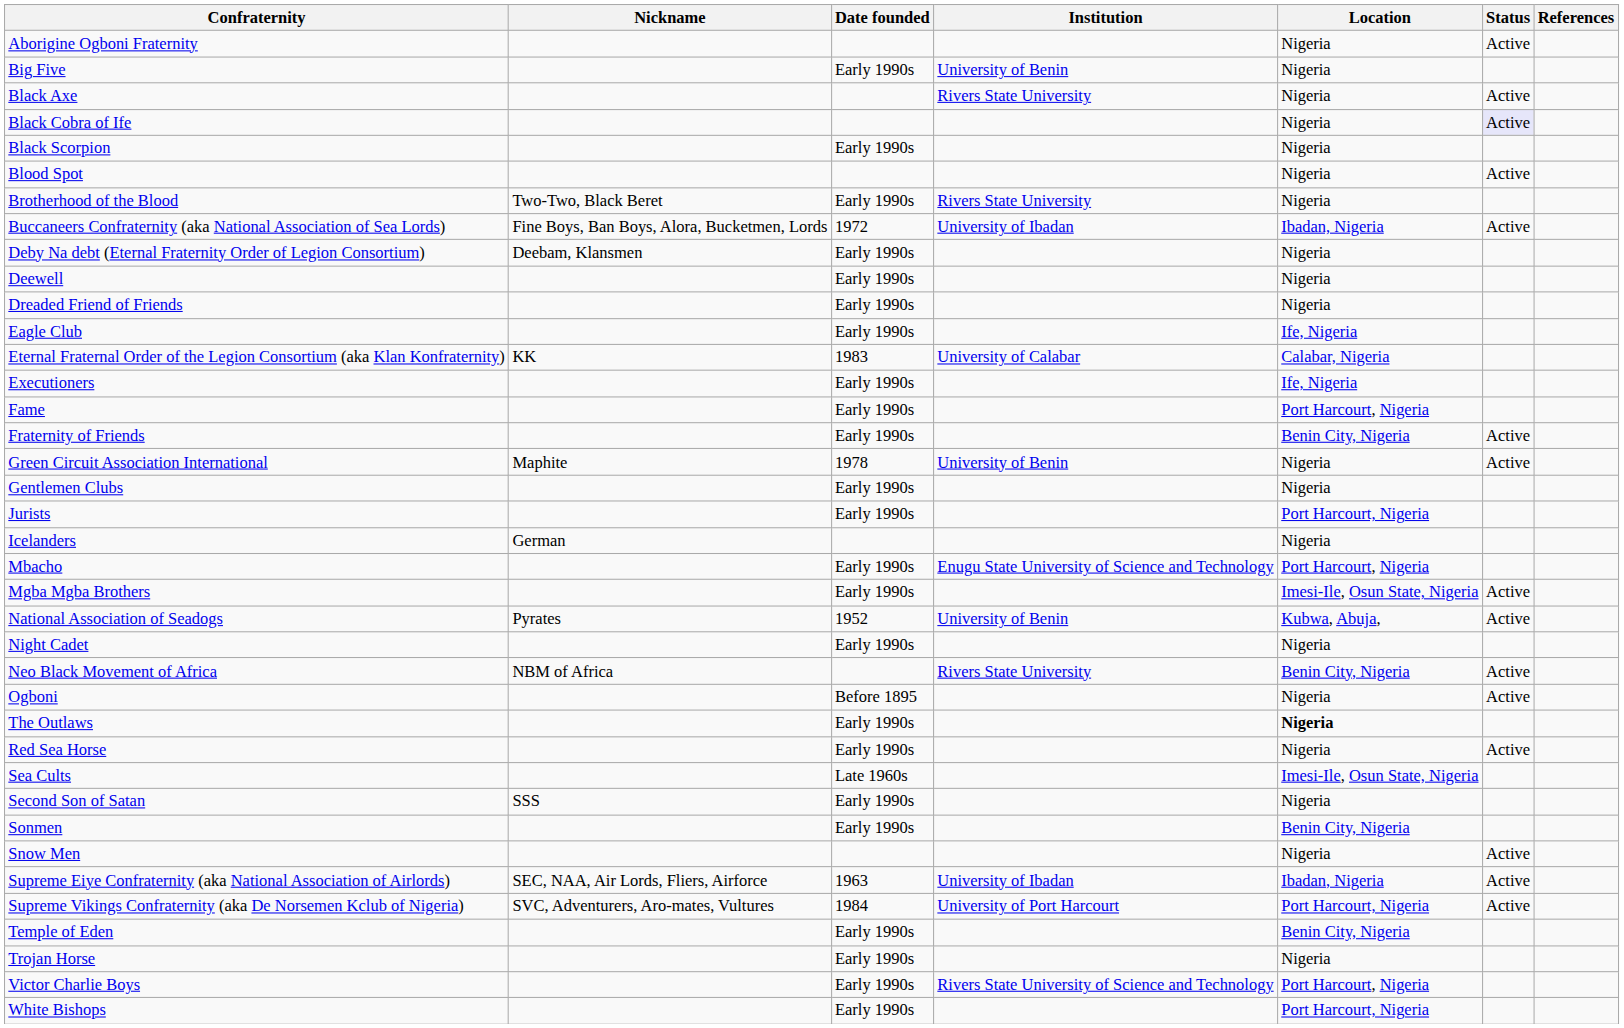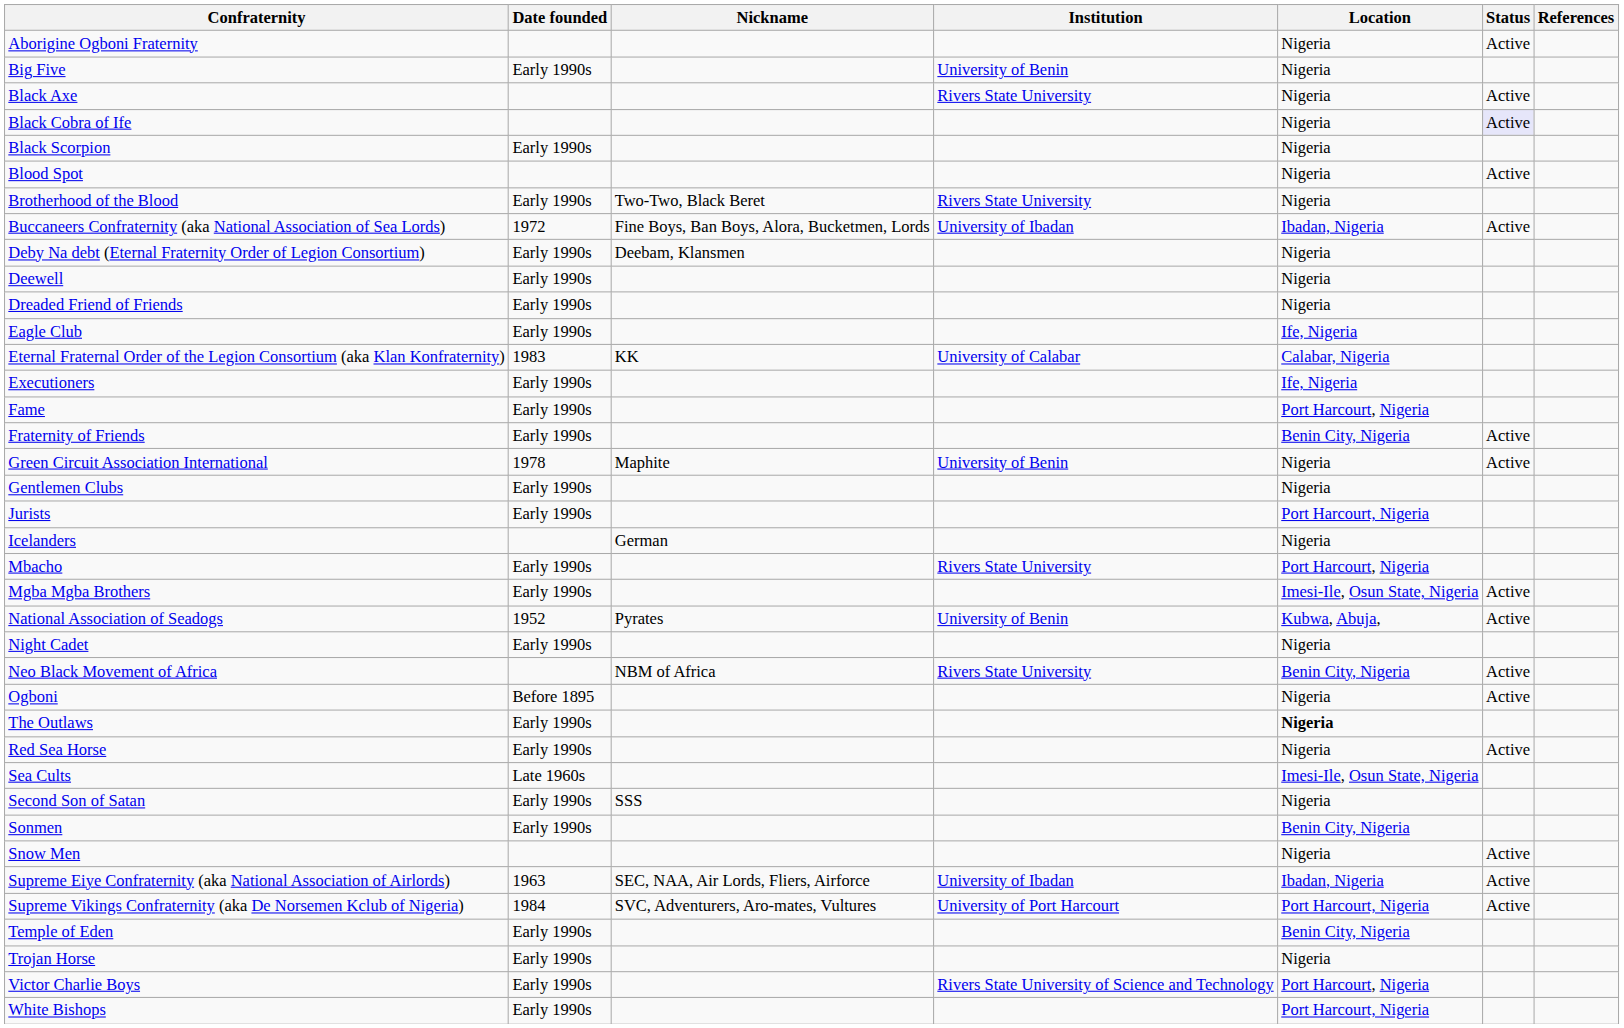 <table class="wikitable sortable">
 <tr>
 <th>Confraternity</th>
+<th>Date founded</th>
 <th>Nickname</th>
-<th>Date founded</th>
 <th>Institution</th>
 <th>Location</th>
 <th>Status</th>
 <th>References</th>
 </tr>
 <tr>
 <td><a href='#'>Aborigine Ogboni Fraternity</a></td>
 <td></td>
 <td></td>
 <td></td>
 <td>Nigeria</td>
 <td>Active</td>
 <td></td>
 </tr>
 <tr>
 <td><a href='#'>Big Five</a></td>
+<td>Early 1990s</td>
 <td></td>
-<td>Early 1990s</td>
 <td><a href='#'>University of Benin</a></td>
 <td>Nigeria</td>
 <td></td>
 <td></td>
 </tr>
 <tr>
 <td><a href='#'>Black Axe</a></td>
 <td></td>
 <td></td>
 <td><a href='#'>Rivers State University</a></td>
 <td>Nigeria</td>
 <td>Active</td>
 <td></td>
 </tr>
 <tr>
 <td><a href='#'>Black Cobra of Ife</a></td>
 <td></td>
 <td></td>
 <td></td>
 <td>Nigeria</td>
 <td style="background: lavender;">Active</td>
 <td></td>
 </tr>
 <tr>
 <td><a href='#'>Black Scorpion</a></td>
+<td>Early 1990s</td>
 <td></td>
-<td>Early 1990s</td>
 <td></td>
 <td>Nigeria</td>
 <td></td>
 <td></td>
 </tr>
 <tr>
 <td><a href='#'>Blood Spot</a></td>
 <td></td>
 <td></td>
 <td></td>
 <td>Nigeria</td>
 <td>Active</td>
 <td></td>
 </tr>
 <tr>
 <td><a href='#'>Brotherhood of the Blood</a></td>
+<td>Early 1990s</td>
 <td>Two-Two, Black Beret</td>
-<td>Early 1990s</td>
 <td><a href='#'>Rivers State University</a></td>
 <td>Nigeria</td>
 <td></td>
 <td></td>
 </tr>
 <tr>
 <td><a href='#'>Buccaneers Confraternity</a> (aka <a href='#'>National Association of Sea Lords</a>)</td>
+<td>1972</td>
 <td>Fine Boys, Ban Boys, Alora, Bucketmen, Lords</td>
-<td>1972</td>
 <td><a href='#'>University of Ibadan</a></td>
 <td><a href='#'>Ibadan, Nigeria</a></td>
 <td>Active</td>
 <td></td>
 </tr>
 <tr>
 <td><a href='#'>Deby Na debt</a> (<a href='#'>Eternal Fraternity Order of Legion Consortium</a>)</td>
+<td>Early 1990s</td>
 <td>Deebam, Klansmen</td>
-<td>Early 1990s</td>
 <td></td>
 <td>Nigeria</td>
 <td></td>
 <td></td>
 </tr>
 <tr>
 <td><a href='#'>Deewell</a></td>
+<td>Early 1990s</td>
 <td></td>
-<td>Early 1990s</td>
 <td></td>
 <td>Nigeria</td>
 <td></td>
 <td></td>
 </tr>
 <tr>
 <td><a href='#'>Dreaded Friend of Friends</a></td>
+<td>Early 1990s</td>
 <td></td>
-<td>Early 1990s</td>
 <td></td>
 <td>Nigeria</td>
 <td></td>
 <td></td>
 </tr>
 <tr>
 <td><a href='#'>Eagle Club</a></td>
+<td>Early 1990s</td>
 <td></td>
-<td>Early 1990s</td>
 <td></td>
 <td><a href='#'>Ife, Nigeria</a></td>
 <td></td>
 <td></td>
 </tr>
 <tr>
 <td><a href='#'>Eternal Fraternal Order of the Legion Consortium</a> (aka <a href='#'>Klan Konfraternity</a>)</td>
+<td>1983</td>
 <td>KK</td>
-<td>1983</td>
 <td><a href='#'>University of Calabar</a></td>
 <td><a href='#'>Calabar, Nigeria</a></td>
 <td></td>
 <td></td>
 </tr>
 <tr>
 <td><a href='#'>Executioners</a></td>
+<td>Early 1990s</td>
 <td></td>
-<td>Early 1990s</td>
 <td></td>
 <td><a href='#'>Ife, Nigeria</a></td>
 <td></td>
 <td></td>
 </tr>
 <tr>
 <td><a href='#'>Fame</a></td>
+<td>Early 1990s</td>
 <td></td>
-<td>Early 1990s</td>
 <td></td>
 <td><a href='#'>Port Harcourt</a>, <a href='#'>Nigeria</a></td>
 <td></td>
 <td></td>
 </tr>
 <tr>
 <td><a href='#'>Fraternity of Friends</a></td>
+<td>Early 1990s</td>
 <td></td>
-<td>Early 1990s</td>
 <td></td>
 <td><a href='#'>Benin City, Nigeria</a></td>
 <td>Active</td>
 <td></td>
 </tr>
 <tr>
 <td><a href='#'>Green Circuit Association International</a></td>
+<td>1978</td>
 <td>Maphite</td>
-<td>1978</td>
 <td><a href='#'>University of Benin</a></td>
 <td>Nigeria</td>
 <td>Active</td>
 <td></td>
 </tr>
 <tr>
 <td><a href='#'>Gentlemen Clubs</a></td>
+<td>Early 1990s</td>
 <td></td>
-<td>Early 1990s</td>
 <td></td>
 <td>Nigeria</td>
 <td></td>
 <td></td>
 </tr>
 <tr>
 <td><a href='#'>Jurists</a></td>
+<td>Early 1990s</td>
 <td></td>
-<td>Early 1990s</td>
 <td></td>
 <td><a href='#'>Port Harcourt, Nigeria</a></td>
 <td></td>
 <td></td>
 </tr>
 <tr>
 <td><a href='#'>Icelanders</a></td>
+<td></td>
 <td>German</td>
+<td></td>
+<td>Nigeria</td>
+<td></td>
+<td></td>
+</tr>
+<tr>
+<td><a href='#'>Mbacho</a></td>
+<td>Early 1990s</td>
+<td></td>
+<td><a href='#'>Rivers State University</a></td>
+<td><a href='#'>Port Harcourt</a>, <a href='#'>Nigeria</a></td>
+<td></td>
+<td></td>
+</tr>
+<tr>
+<td><a href='#'>Mgba Mgba Brothers</a></td>
+<td>Early 1990s</td>
+<td></td>
+<td></td>
+<td><a href='#'>Imesi-Ile</a>, <a href='#'>Osun State, Nigeria</a></td>
+<td>Active</td>
+<td></td>
+</tr>
+<tr>
+<td><a href='#'>National Association of Seadogs</a></td>
+<td>1952</td>
+<td>Pyrates</td>
+<td><a href='#'>University of Benin</a></td>
+<td><a href='#'>Kubwa</a>, <a href='#'>Abuja</a>,</td>
+<td>Active</td>
+<td></td>
+</tr>
+<tr>
+<td><a href='#'>Night Cadet</a></td>
+<td>Early 1990s</td>
 <td></td>
 <td></td>
 <td>Nigeria</td>
 <td></td>
 <td></td>
 </tr>
 <tr>
-<td><a href='#'>Mbacho</a></td>
+<td><a href='#'>Neo Black Movement of Africa</a></td>
 <td></td>
-<td>Early 1990s</td>
-<td><a href='#'>Enugu State University of Science and Technology</a></td>
-<td><a href='#'>Port Harcourt</a>, <a href='#'>Nigeria</a></td>
-<td></td>
-<td></td>
-</tr>
-<tr>
-<td><a href='#'>Mgba Mgba Brothers</a></td>
-<td></td>
-<td>Early 1990s</td>
-<td></td>
-<td><a href='#'>Imesi-Ile</a>, <a href='#'>Osun State, Nigeria</a></td>
-<td>Active</td>
-<td></td>
-</tr>
-<tr>
-<td><a href='#'>National Association of Seadogs</a></td>
-<td>Pyrates</td>
-<td>1952</td>
-<td><a href='#'>University of Benin</a></td>
-<td><a href='#'>Kubwa</a>, <a href='#'>Abuja</a>,</td>
-<td>Active</td>
-<td></td>
-</tr>
-<tr>
-<td><a href='#'>Night Cadet</a></td>
-<td></td>
-<td>Early 1990s</td>
-<td></td>
-<td>Nigeria</td>
-<td></td>
-<td></td>
-</tr>
-<tr>
-<td><a href='#'>Neo Black Movement of Africa</a></td>
 <td>NBM of Africa</td>
-<td></td>
 <td><a href='#'>Rivers State University</a></td>
 <td><a href='#'>Benin City, Nigeria</a></td>
 <td>Active</td>
 <td></td>
 </tr>
 <tr>
 <td><a href='#'>Ogboni</a></td>
+<td>Before 1895</td>
 <td></td>
-<td>Before 1895</td>
 <td></td>
 <td>Nigeria</td>
 <td>Active</td>
 <td></td>
 </tr>
 <tr>
 <td><a href='#'>The Outlaws</a></td>
+<td>Early 1990s</td>
 <td></td>
-<td>Early 1990s</td>
 <td></td>
 <td><strong>Nigeria</strong></td>
 <td></td>
 <td></td>
 </tr>
 <tr>
 <td><a href='#'>Red Sea Horse</a></td>
+<td>Early 1990s</td>
 <td></td>
-<td>Early 1990s</td>
 <td></td>
 <td>Nigeria</td>
 <td>Active</td>
 <td></td>
 </tr>
 <tr>
 <td><a href='#'>Sea Cults</a></td>
+<td>Late 1960s</td>
 <td></td>
-<td>Late 1960s</td>
 <td></td>
 <td><a href='#'>Imesi-Ile</a>, <a href='#'>Osun State, Nigeria</a></td>
 <td></td>
 <td></td>
 </tr>
 <tr>
 <td><a href='#'>Second Son of Satan</a></td>
+<td>Early 1990s</td>
 <td>SSS</td>
-<td>Early 1990s</td>
 <td></td>
 <td>Nigeria</td>
 <td></td>
 <td></td>
 </tr>
 <tr>
 <td><a href='#'>Sonmen</a></td>
+<td>Early 1990s</td>
 <td></td>
-<td>Early 1990s</td>
 <td></td>
 <td><a href='#'>Benin City, Nigeria</a></td>
 <td></td>
 <td></td>
 </tr>
 <tr>
 <td><a href='#'>Snow Men</a></td>
 <td></td>
 <td></td>
 <td></td>
 <td>Nigeria</td>
 <td>Active</td>
 <td></td>
 </tr>
 <tr>
 <td><a href='#'>Supreme Eiye Confraternity</a> (aka <a href='#'>National Association of Airlords</a>)</td>
+<td>1963</td>
 <td>SEC, NAA, Air Lords, Fliers, Airforce</td>
-<td>1963</td>
 <td><a href='#'>University of Ibadan</a></td>
 <td><a href='#'>Ibadan, Nigeria</a></td>
 <td>Active</td>
 <td></td>
 </tr>
 <tr>
 <td><a href='#'>Supreme Vikings Confraternity</a> (aka  <a href='#'>De Norsemen Kclub of Nigeria</a>)</td>
+<td>1984</td>
 <td>SVC, Adventurers,  Aro-mates, Vultures</td>
-<td>1984</td>
 <td><a href='#'>University of Port Harcourt</a></td>
 <td><a href='#'>Port Harcourt, Nigeria</a></td>
 <td>Active</td>
 <td></td>
 </tr>
 <tr>
 <td><a href='#'>Temple of Eden</a></td>
+<td>Early 1990s</td>
 <td></td>
-<td>Early 1990s</td>
 <td></td>
 <td><a href='#'>Benin City, Nigeria</a></td>
 <td></td>
 <td></td>
 </tr>
 <tr>
 <td><a href='#'>Trojan Horse</a></td>
+<td>Early 1990s</td>
 <td></td>
-<td>Early 1990s</td>
 <td></td>
 <td>Nigeria</td>
 <td></td>
 <td></td>
 </tr>
 <tr>
 <td><a href='#'>Victor Charlie Boys</a></td>
+<td>Early 1990s</td>
 <td></td>
-<td>Early 1990s</td>
 <td><a href='#'>Rivers State University of Science and Technology</a></td>
 <td><a href='#'>Port Harcourt</a>, <a href='#'>Nigeria</a></td>
 <td></td>
 <td></td>
 </tr>
 <tr>
 <td><a href='#'>White Bishops</a></td>
+<td>Early 1990s</td>
 <td></td>
-<td>Early 1990s</td>
 <td></td>
 <td><a href='#'>Port Harcourt, Nigeria</a></td>
 <td></td>
 <td></td>
 </tr>
 </table>
